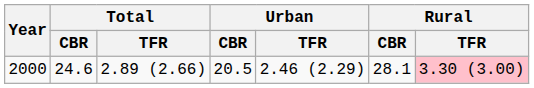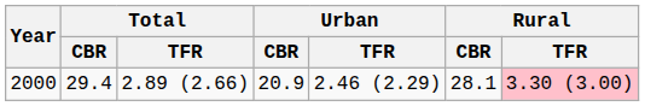 <table class="wikitable">
 <tr>
 <th rowspan=2>Year</th>
 <th colspan=2>Total</th>
 <th colspan=2>Urban</th>
 <th colspan=2>Rural</th>
 </tr>
 <tr>
 <th>CBR</th>
 <th>TFR</th>
 <th>CBR</th>
 <th>TFR</th>
 <th>CBR</th>
 <th>TFR</th>
 </tr>
 <tr>
 <td>2000</td>
-<td style="text-align:right;">24.6</td>
+<td style="text-align:right;">29.4</td>
 <td style="text-align:right;">2.89 (2.66)</td>
-<td style="text-align:right;">20.5</td>
+<td style="text-align:right;">20.9</td>
 <td style="text-align:right;">2.46 (2.29)</td>
 <td style="text-align:right;">28.1</td>
 <td style="background: pink; text-align:right;">3.30 (3.00)</td>
 </tr>
 </table>
